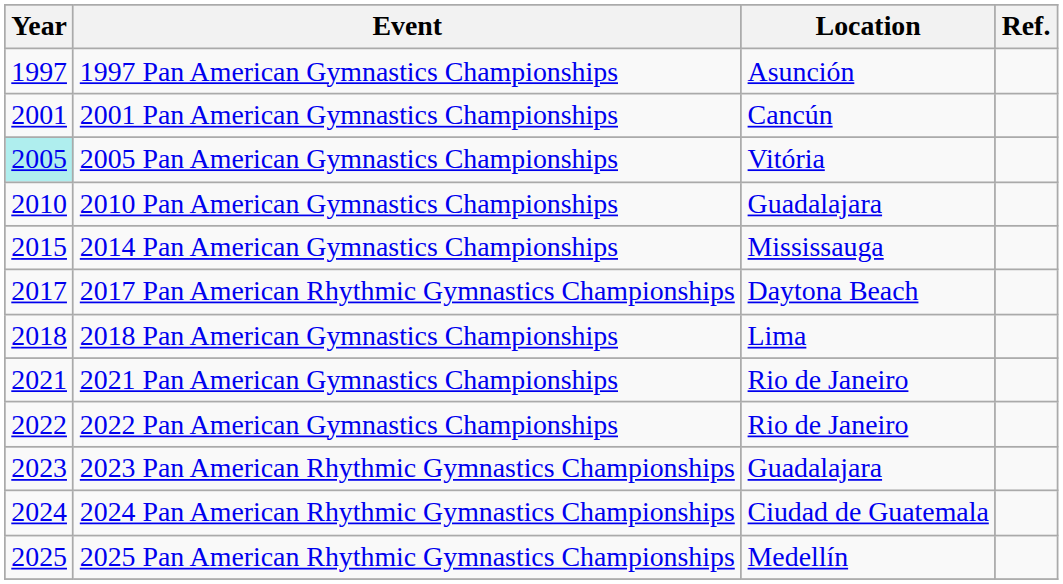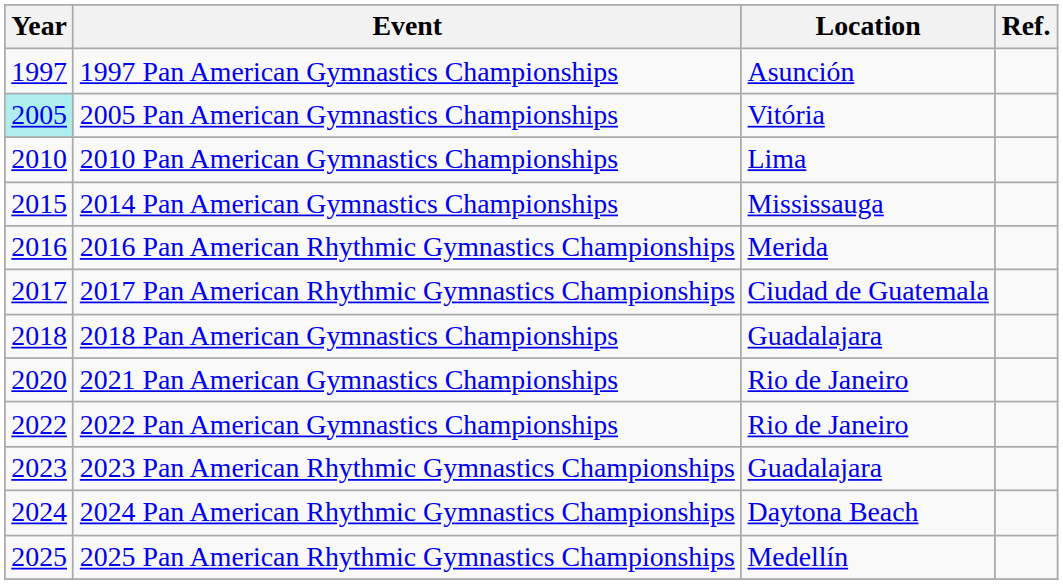 <table class="wikitable">
 <tr>
 <th>Year</th>
 <th>Event</th>
 <th>Location</th>
 <th>Ref.</th>
 </tr>
 <tr>
 <td><a href='#'>1997</a></td>
 <td><a href='#'>1997 Pan American Gymnastics Championships</a></td>
 <td> <a href='#'>Asunción</a></td>
 <td></td>
 </tr>
 <tr>
-<td><a href='#'>2001</a></td>
-<td><a href='#'>2001 Pan American Gymnastics Championships</a></td>
-<td> <a href='#'>Cancún</a></td>
-<td></td>
-</tr>
-<tr>
 <td style="background: paleturquoise;"><a href='#'>2005</a></td>
 <td><a href='#'>2005 Pan American Gymnastics Championships</a></td>
 <td> <a href='#'>Vitória</a></td>
 <td></td>
 </tr>
 <tr>
 <td><a href='#'>2010</a></td>
 <td><a href='#'>2010 Pan American Gymnastics Championships</a></td>
-<td> <a href='#'>Guadalajara</a></td>
+<td> <a href='#'>Lima</a></td>
 <td></td>
 </tr>
 <tr>
 <td><a href='#'>2015</a></td>
 <td><a href='#'>2014 Pan American Gymnastics Championships</a></td>
 <td> <a href='#'>Mississauga</a></td>
 <td></td>
 </tr>
 <tr>
+<td><a href='#'>2016</a></td>
+<td><a href='#'>2016 Pan American Rhythmic Gymnastics Championships</a></td>
+<td> <a href='#'>Merida</a></td>
+<td></td>
+</tr>
+<tr>
 <td><a href='#'>2017</a></td>
 <td><a href='#'>2017 Pan American Rhythmic Gymnastics Championships</a></td>
-<td> <a href='#'>Daytona Beach</a></td>
+<td> <a href='#'>Ciudad de Guatemala</a></td>
 <td></td>
 </tr>
 <tr>
 <td><a href='#'>2018</a></td>
 <td><a href='#'>2018 Pan American Gymnastics Championships</a></td>
-<td> <a href='#'>Lima</a></td>
+<td> <a href='#'>Guadalajara</a></td>
 <td></td>
 </tr>
 <tr>
-<td><a href='#'>2021</a></td>
+<td><a href='#'>2020</a></td>
 <td><a href='#'>2021 Pan American Gymnastics Championships</a></td>
 <td> <a href='#'>Rio de Janeiro</a></td>
 <td></td>
 </tr>
 <tr>
 <td><a href='#'>2022</a></td>
 <td><a href='#'>2022 Pan American Gymnastics Championships</a></td>
 <td> <a href='#'>Rio de Janeiro</a></td>
 <td></td>
 </tr>
 <tr>
 <td><a href='#'>2023</a></td>
 <td><a href='#'>2023 Pan American Rhythmic Gymnastics Championships</a></td>
 <td> <a href='#'>Guadalajara</a></td>
 <td></td>
 </tr>
 <tr>
 <td><a href='#'>2024</a></td>
 <td><a href='#'>2024 Pan American Rhythmic Gymnastics Championships</a></td>
-<td> <a href='#'>Ciudad de Guatemala</a></td>
+<td> <a href='#'>Daytona Beach</a></td>
 <td></td>
 </tr>
 <tr>
 <td><a href='#'>2025</a></td>
 <td><a href='#'>2025 Pan American Rhythmic Gymnastics Championships</a></td>
 <td> <a href='#'>Medellín</a></td>
 <td></td>
 </tr>
 </table>
